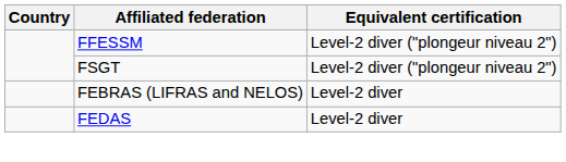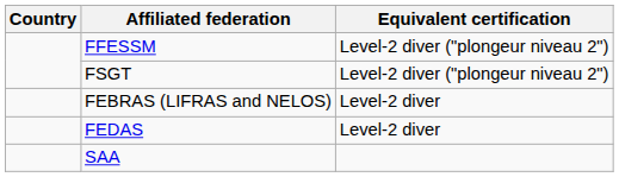 <table class="wikitable">
 <tr>
 <th>Country</th>
 <th>Affiliated federation</th>
 <th>Equivalent certification</th>
 </tr>
 <tr>
 <td rowspan="2"></td>
 <td><a href='#'>FFESSM</a></td>
 <td>Level-2 diver ("plongeur niveau 2")</td>
 </tr>
 <tr>
 <td>FSGT</td>
 <td>Level-2 diver ("plongeur niveau 2")</td>
 </tr>
 <tr>
 <td></td>
 <td>FEBRAS (LIFRAS and NELOS)</td>
 <td>Level-2 diver</td>
 </tr>
 <tr>
 <td></td>
 <td><a href='#'>FEDAS</a></td>
 <td>Level-2 diver</td>
 </tr>
+<tr>
+<td></td>
+<td><a href='#'>SAA</a></td>
+<td></td>
+</tr>
 </table>
